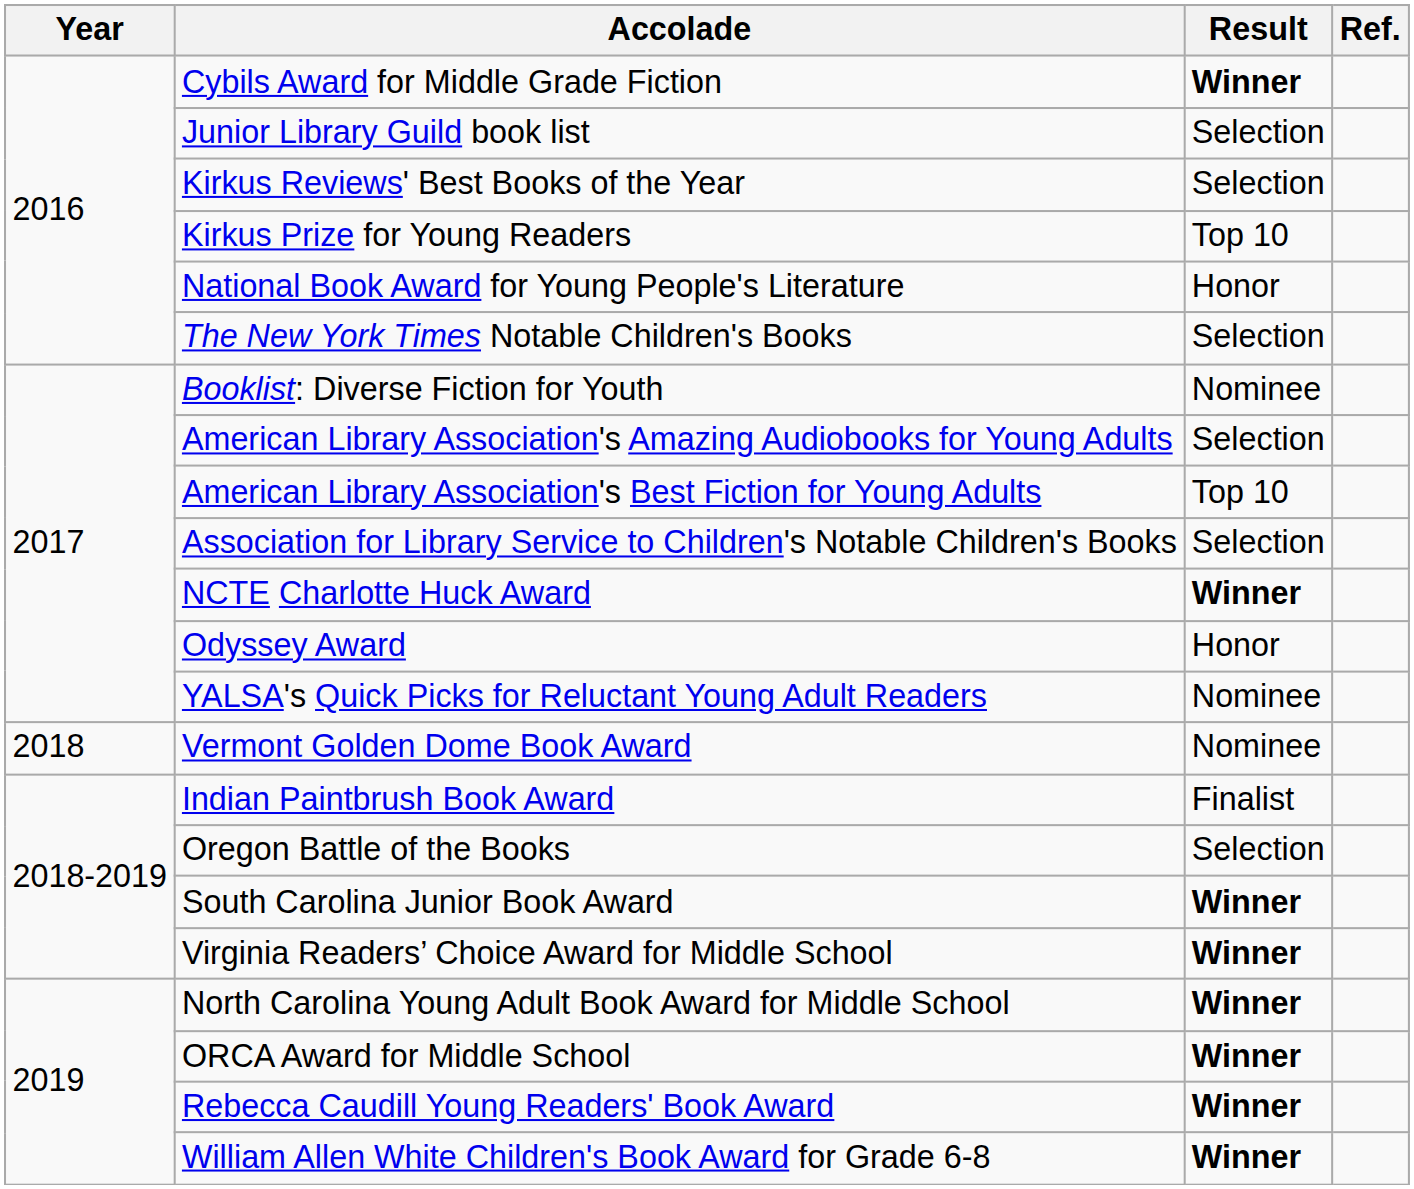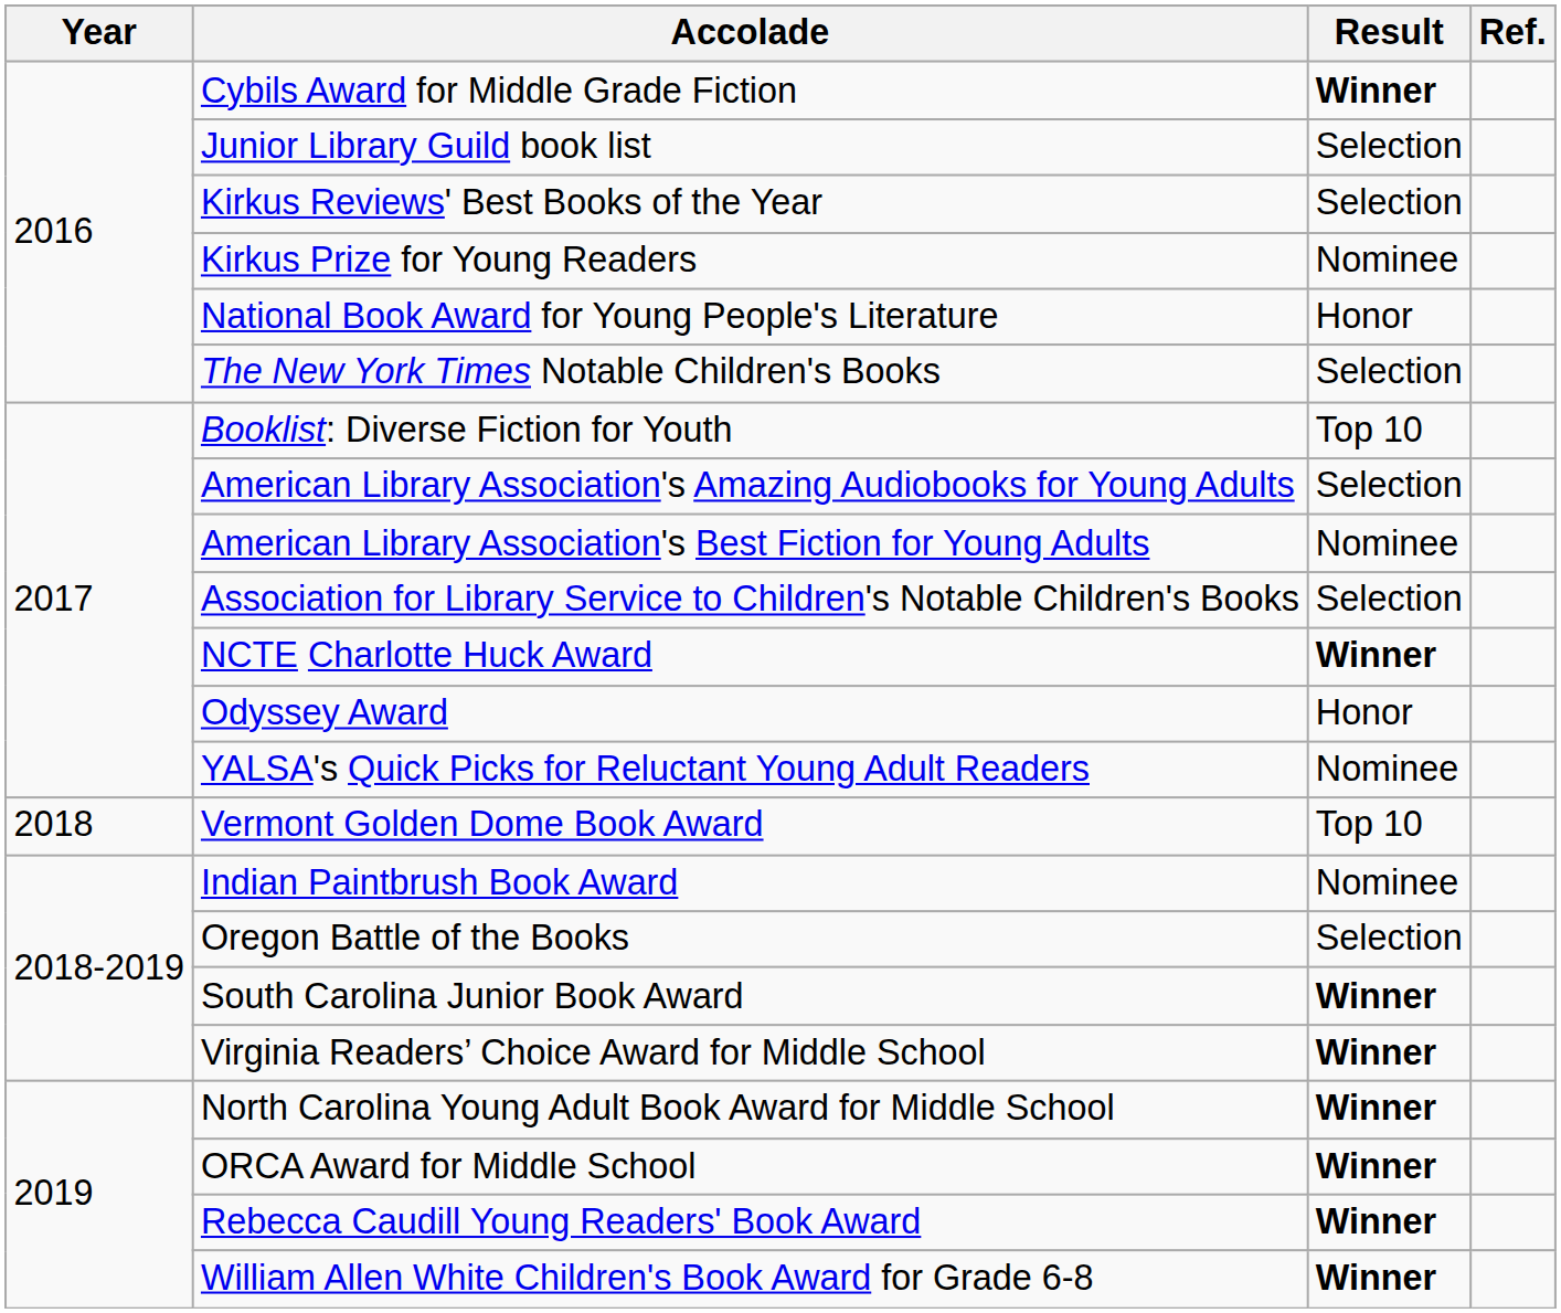 <table class="wikitable">
 <tr>
 <th>Year</th>
 <th>Accolade</th>
 <th>Result</th>
 <th>Ref.</th>
 </tr>
 <tr>
 <td rowspan="6">2016</td>
 <td><a href='#'>Cybils Award</a> for Middle Grade Fiction</td>
 <td><strong>Winner</strong></td>
 <td></td>
 </tr>
 <tr>
 <td><a href='#'>Junior Library Guild</a> book list</td>
 <td>Selection</td>
 <td></td>
 </tr>
 <tr>
 <td><a href='#'>Kirkus Reviews</a>' Best Books of the Year</td>
 <td>Selection</td>
 <td></td>
 </tr>
 <tr>
 <td><a href='#'>Kirkus Prize</a> for Young Readers</td>
-<td>Top 10</td>
+<td>Nominee</td>
 <td></td>
 </tr>
 <tr>
 <td><a href='#'>National Book Award</a> for Young People's Literature</td>
 <td>Honor</td>
 <td></td>
 </tr>
 <tr>
 <td><em><a href='#'>The New York Times</a></em> Notable Children's Books</td>
 <td>Selection</td>
 <td></td>
 </tr>
 <tr>
 <td rowspan="7">2017</td>
 <td><em><a href='#'>Booklist</a></em>: Diverse Fiction for Youth</td>
-<td>Nominee</td>
+<td>Top 10</td>
 <td></td>
 </tr>
 <tr>
 <td><a href='#'>American Library Association</a>'s <a href='#'>Amazing Audiobooks for Young Adults</a></td>
 <td>Selection</td>
 <td></td>
 </tr>
 <tr>
 <td><a href='#'>American Library Association</a>'s <a href='#'>Best Fiction for Young Adults</a></td>
-<td>Top 10</td>
+<td>Nominee</td>
 <td></td>
 </tr>
 <tr>
 <td><a href='#'>Association for Library Service to Children</a>'s Notable Children's Books</td>
 <td>Selection</td>
 <td></td>
 </tr>
 <tr>
 <td><a href='#'>NCTE</a> <a href='#'>Charlotte Huck Award</a></td>
 <td><strong>Winner</strong></td>
 <td></td>
 </tr>
 <tr>
 <td><a href='#'>Odyssey Award</a></td>
 <td>Honor</td>
 <td></td>
 </tr>
 <tr>
 <td><a href='#'>YALSA</a>'s <a href='#'>Quick Picks for Reluctant Young Adult Readers</a></td>
 <td>Nominee</td>
 <td></td>
 </tr>
 <tr>
 <td>2018</td>
 <td><a href='#'>Vermont Golden Dome Book Award</a></td>
-<td>Nominee</td>
+<td>Top 10</td>
 <td></td>
 </tr>
 <tr>
 <td rowspan="4">2018-2019</td>
 <td><a href='#'>Indian Paintbrush Book Award</a></td>
-<td>Finalist</td>
+<td>Nominee</td>
 <td></td>
 </tr>
 <tr>
 <td>Oregon Battle of the Books</td>
 <td>Selection</td>
 <td></td>
 </tr>
 <tr>
 <td>South Carolina Junior Book Award</td>
 <td><strong>Winner</strong></td>
 <td></td>
 </tr>
 <tr>
 <td>Virginia Readers’ Choice Award for Middle School</td>
 <td><strong>Winner</strong></td>
 <td></td>
 </tr>
 <tr>
 <td rowspan="4">2019</td>
 <td>North Carolina Young Adult Book Award for Middle School</td>
 <td><strong>Winner</strong></td>
 <td></td>
 </tr>
 <tr>
 <td>ORCA Award for Middle School</td>
 <td><strong>Winner</strong></td>
 <td></td>
 </tr>
 <tr>
 <td><a href='#'>Rebecca Caudill Young Readers' Book Award</a></td>
 <td><strong>Winner</strong></td>
 <td></td>
 </tr>
 <tr>
 <td><a href='#'>William Allen White Children's Book Award</a> for Grade 6-8</td>
 <td><strong>Winner</strong></td>
 <td></td>
 </tr>
 </table>
